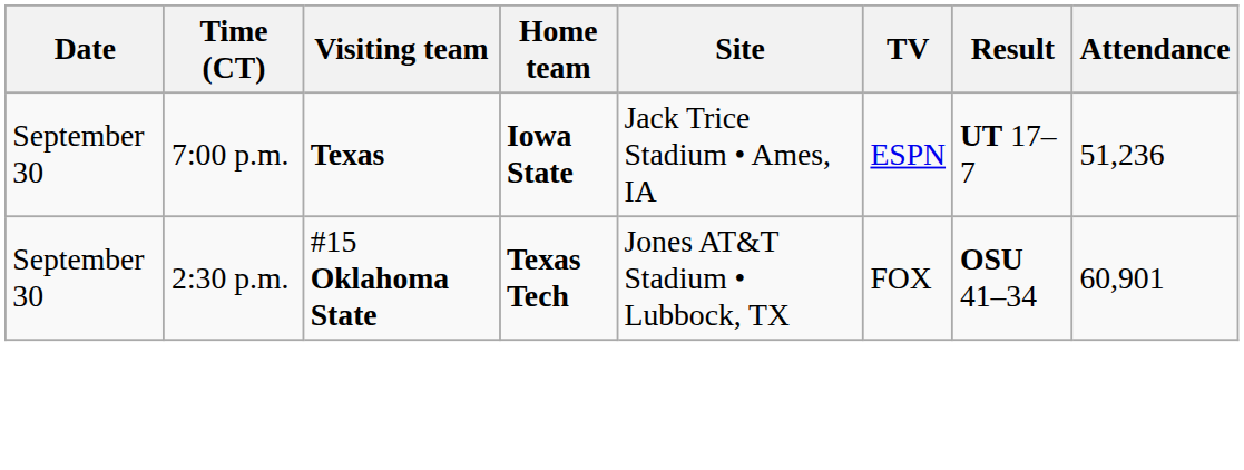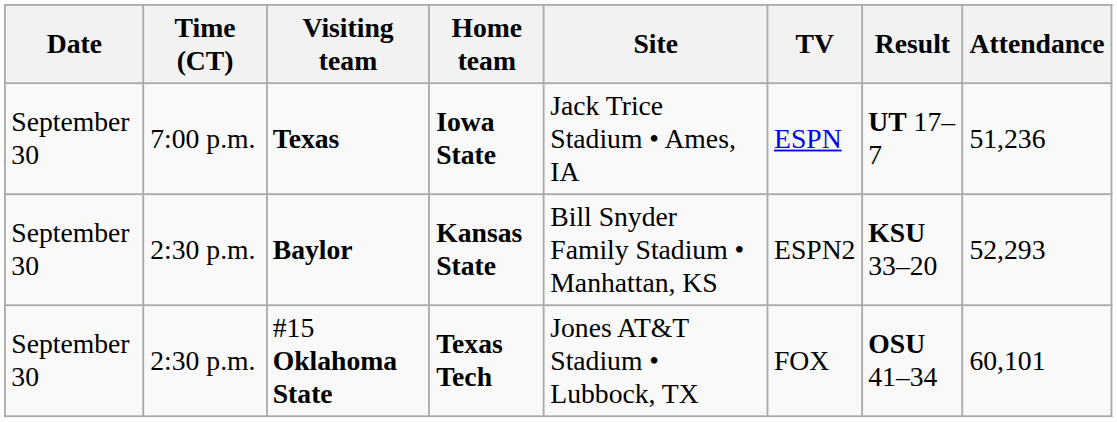 <table class="wikitable" style="font-size:95%;">
 <tr>
 <th>Date</th>
 <th>Time (CT)</th>
 <th>Visiting team</th>
 <th>Home team</th>
 <th>Site</th>
 <th>TV</th>
 <th>Result</th>
 <th>Attendance</th>
 </tr>
 <tr>
 <td>September 30</td>
 <td>7:00 p.m.</td>
 <td><strong>Texas</strong></td>
 <td><strong>Iowa State</strong></td>
 <td>Jack Trice Stadium • Ames, IA</td>
 <td><a href='#'>ESPN</a></td>
 <td><strong>UT</strong> 17–7</td>
 <td>51,236</td>
 </tr>
 <tr>
 <td>September 30</td>
 <td>2:30 p.m.</td>
+<td><strong>Baylor</strong></td>
+<td><strong>Kansas State</strong></td>
+<td>Bill Snyder Family Stadium • Manhattan, KS</td>
+<td>ESPN2</td>
+<td><strong>KSU</strong> 33–20</td>
+<td>52,293</td>
+</tr>
+<tr>
+<td>September 30</td>
+<td>2:30 p.m.</td>
 <td>#15 <strong>Oklahoma State</strong></td>
 <td><strong>Texas Tech</strong></td>
 <td>Jones AT&T Stadium • Lubbock, TX</td>
 <td>FOX</td>
 <td><strong>OSU</strong> 41–34</td>
-<td>60,901</td>
+<td>60,101</td>
 </tr>
 </table>
